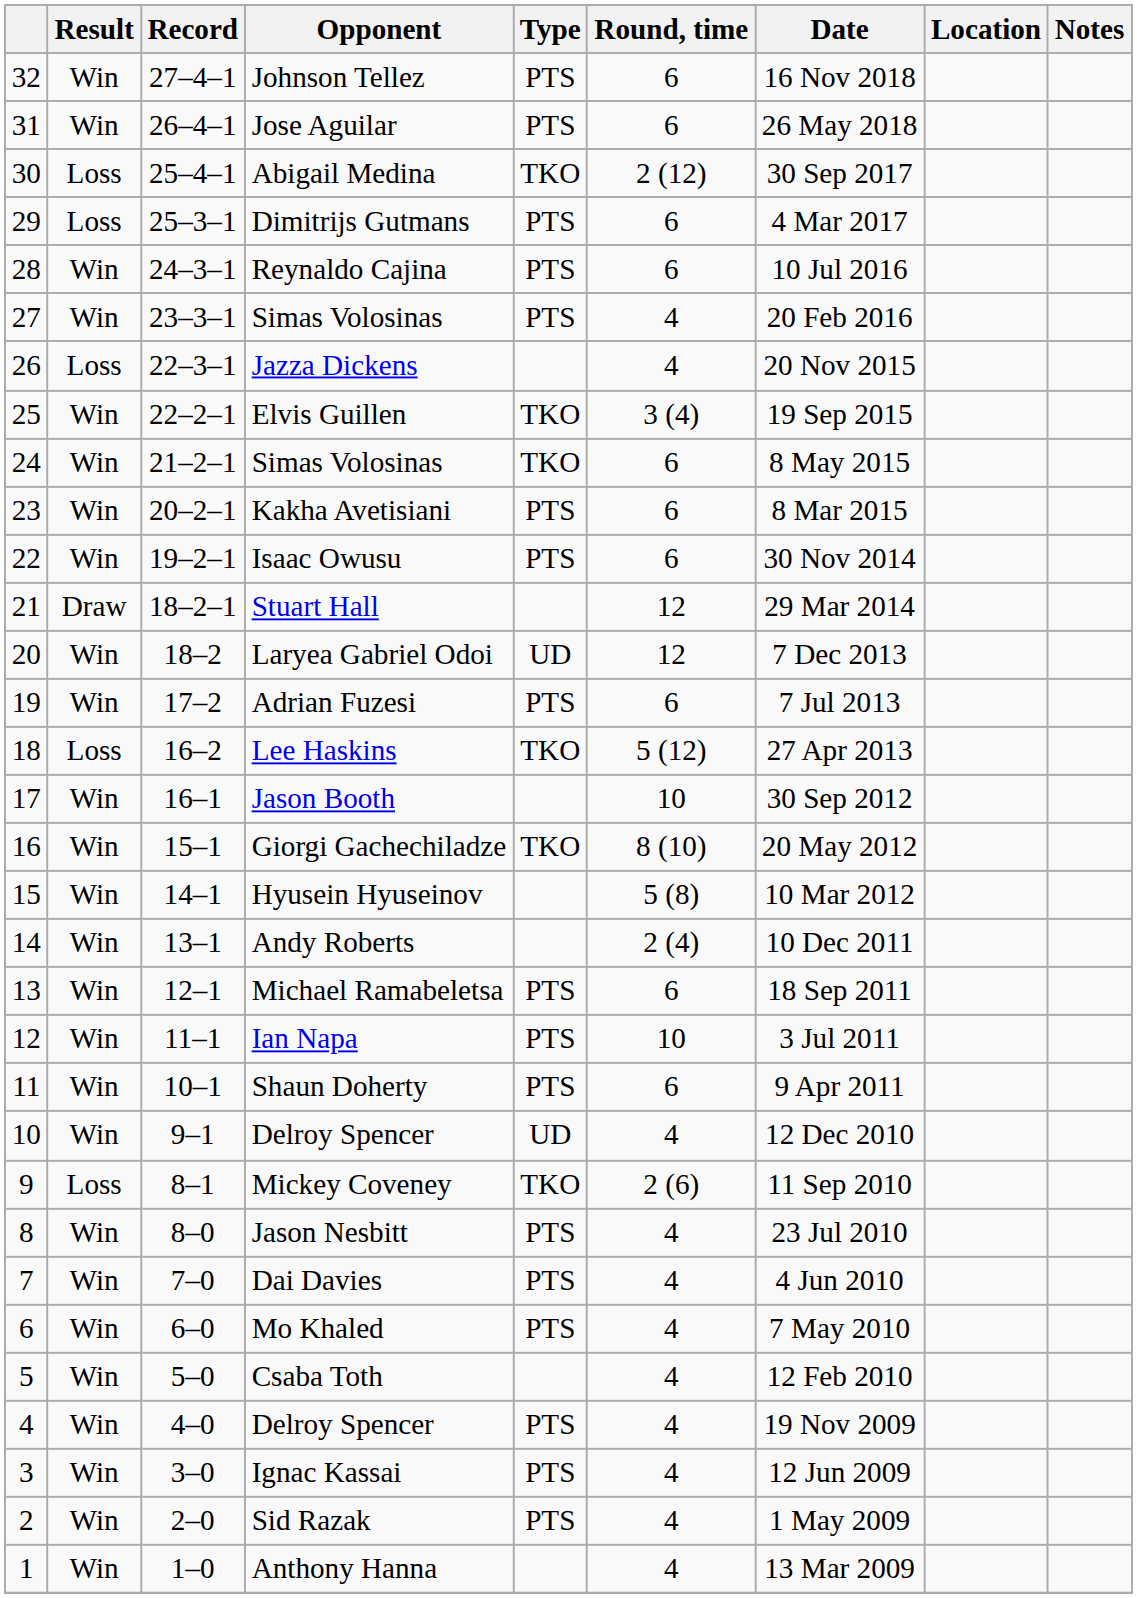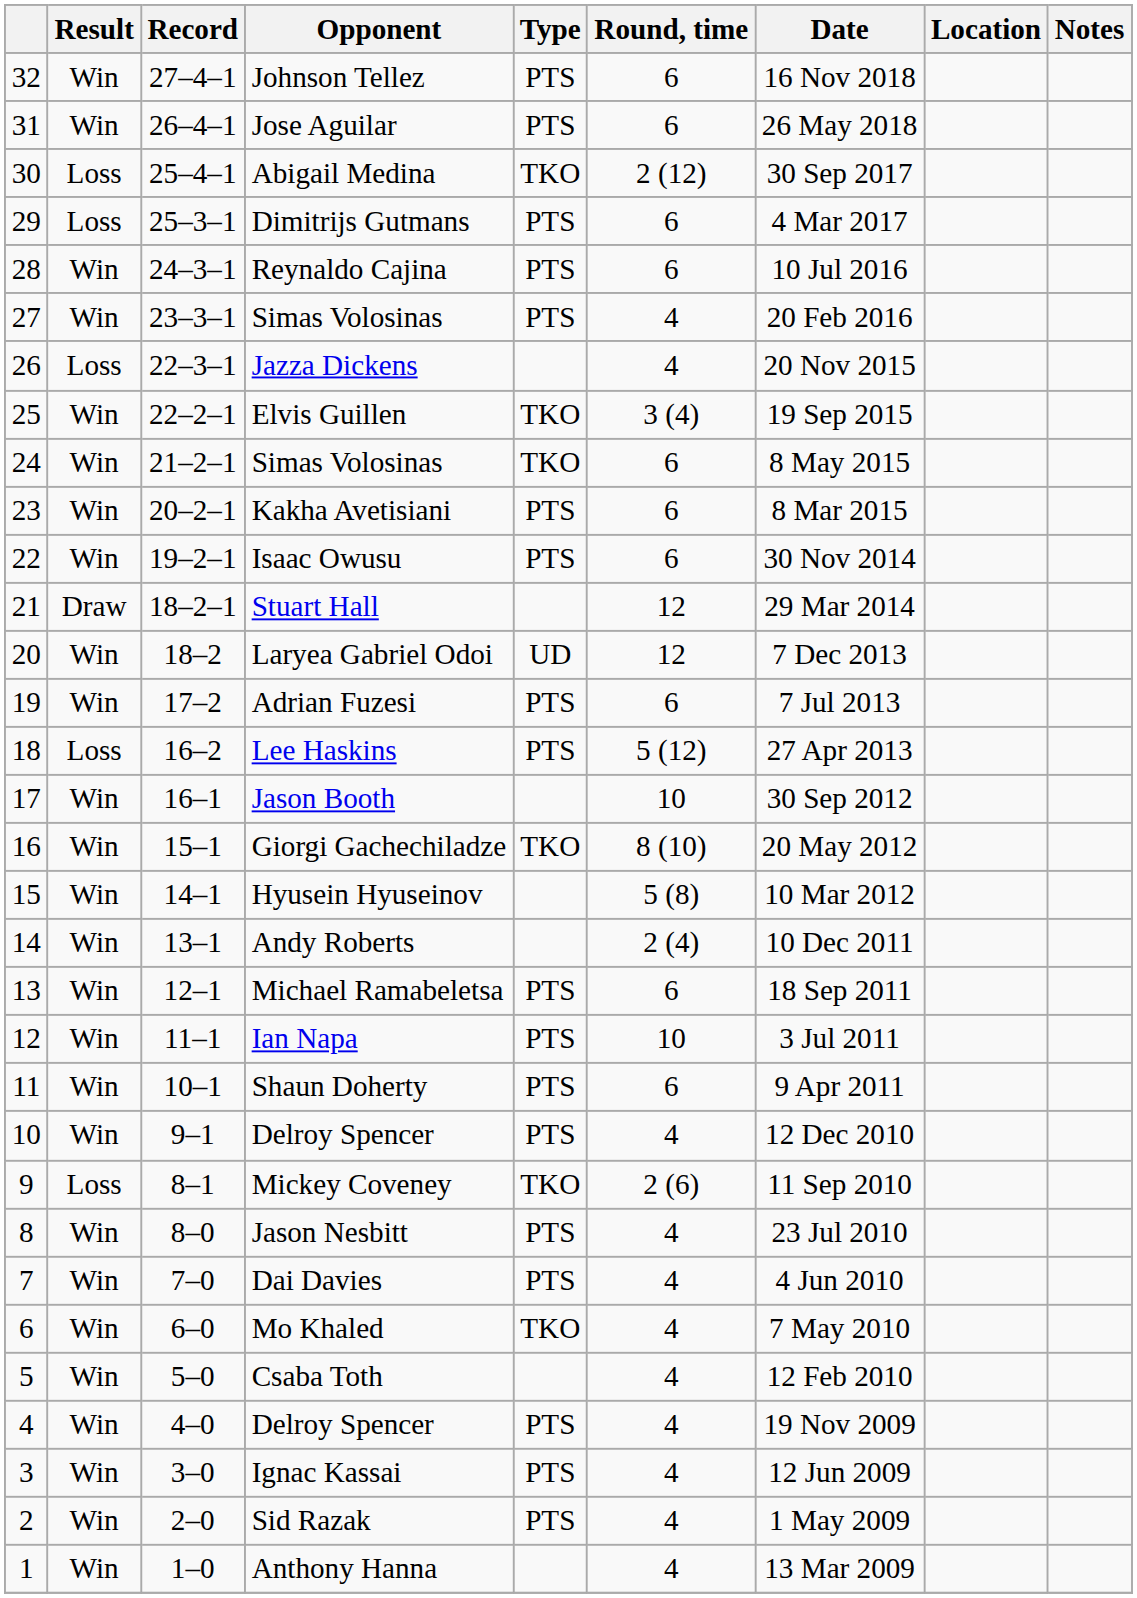 <table class="wikitable" style="text-align:center; font-size:95%">
 <tr>
 <th></th>
 <th>Result</th>
 <th>Record</th>
 <th>Opponent</th>
 <th>Type</th>
 <th>Round, time</th>
 <th>Date</th>
 <th>Location</th>
 <th>Notes</th>
 </tr>
 <tr>
 <td>32</td>
 <td>Win</td>
 <td>27–4–1</td>
 <td align=left> Johnson Tellez</td>
 <td>PTS</td>
 <td>6</td>
 <td>16 Nov 2018</td>
 <td align=left></td>
 <td></td>
 </tr>
 <tr>
 <td>31</td>
 <td>Win</td>
 <td>26–4–1</td>
 <td align=left> Jose Aguilar</td>
 <td>PTS</td>
 <td>6</td>
 <td>26 May 2018</td>
 <td align=left></td>
 <td></td>
 </tr>
 <tr>
 <td>30</td>
 <td>Loss</td>
 <td>25–4–1</td>
 <td align=left> Abigail Medina</td>
 <td>TKO</td>
 <td>2 (12)</td>
 <td>30 Sep 2017</td>
 <td align=left></td>
 <td align=left></td>
 </tr>
 <tr>
 <td>29</td>
 <td>Loss</td>
 <td>25–3–1</td>
 <td align=left> Dimitrijs Gutmans</td>
 <td>PTS</td>
 <td>6</td>
 <td>4 Mar 2017</td>
 <td align=left></td>
 <td></td>
 </tr>
 <tr>
 <td>28</td>
 <td>Win</td>
 <td>24–3–1</td>
 <td align=left> Reynaldo Cajina</td>
 <td>PTS</td>
 <td>6</td>
 <td>10 Jul 2016</td>
 <td align=left></td>
 <td></td>
 </tr>
 <tr>
 <td>27</td>
 <td>Win</td>
 <td>23–3–1</td>
 <td align=left> Simas Volosinas</td>
 <td>PTS</td>
 <td>4</td>
 <td>20 Feb 2016</td>
 <td align=left></td>
 <td></td>
 </tr>
 <tr>
 <td>26</td>
 <td>Loss</td>
 <td>22–3–1</td>
 <td align=left> <a href='#'>Jazza Dickens</a></td>
 <td></td>
 <td>4</td>
 <td>20 Nov 2015</td>
 <td align=left></td>
 <td align=left></td>
 </tr>
 <tr>
 <td>25</td>
 <td>Win</td>
 <td>22–2–1</td>
 <td align=left> Elvis Guillen</td>
 <td>TKO</td>
 <td>3 (4)</td>
 <td>19 Sep 2015</td>
 <td align=left></td>
 <td></td>
 </tr>
 <tr>
 <td>24</td>
 <td>Win</td>
 <td>21–2–1</td>
 <td align=left> Simas Volosinas</td>
 <td>TKO</td>
 <td>6</td>
 <td>8 May 2015</td>
 <td align=left></td>
 <td></td>
 </tr>
 <tr>
 <td>23</td>
 <td>Win</td>
 <td>20–2–1</td>
 <td align=left> Kakha Avetisiani</td>
 <td>PTS</td>
 <td>6</td>
 <td>8 Mar 2015</td>
 <td align=left></td>
 <td></td>
 </tr>
 <tr>
 <td>22</td>
 <td>Win</td>
 <td>19–2–1</td>
 <td align=left> Isaac Owusu</td>
 <td>PTS</td>
 <td>6</td>
 <td>30 Nov 2014</td>
 <td align=left></td>
 <td></td>
 </tr>
 <tr>
 <td>21</td>
 <td>Draw</td>
 <td>18–2–1</td>
 <td align=left> <a href='#'>Stuart Hall</a></td>
 <td></td>
 <td>12</td>
 <td>29 Mar 2014</td>
 <td align=left></td>
 <td align=left></td>
 </tr>
 <tr>
 <td>20</td>
 <td>Win</td>
 <td>18–2</td>
 <td align=left> Laryea Gabriel Odoi</td>
 <td>UD</td>
 <td>12</td>
 <td>7 Dec 2013</td>
 <td align=left></td>
 <td align=left></td>
 </tr>
 <tr>
 <td>19</td>
 <td>Win</td>
 <td>17–2</td>
 <td align=left> Adrian Fuzesi</td>
 <td>PTS</td>
 <td>6</td>
 <td>7 Jul 2013</td>
 <td align=left></td>
 <td></td>
 </tr>
 <tr>
 <td>18</td>
 <td>Loss</td>
 <td>16–2</td>
 <td align=left> <a href='#'>Lee Haskins</a></td>
-<td>TKO</td>
+<td>PTS</td>
 <td>5 (12)</td>
 <td>27 Apr 2013</td>
 <td align=left></td>
 <td align=left></td>
 </tr>
 <tr>
 <td>17</td>
 <td>Win</td>
 <td>16–1</td>
 <td align=left> <a href='#'>Jason Booth</a></td>
 <td></td>
 <td>10</td>
 <td>30 Sep 2012</td>
 <td align=left></td>
 <td align=left></td>
 </tr>
 <tr>
 <td>16</td>
 <td>Win</td>
 <td>15–1</td>
 <td align=left> Giorgi Gachechiladze</td>
 <td>TKO</td>
 <td>8 (10)</td>
 <td>20 May 2012</td>
 <td align=left></td>
 <td></td>
 </tr>
 <tr>
 <td>15</td>
 <td>Win</td>
 <td>14–1</td>
 <td align=left> Hyusein Hyuseinov</td>
 <td></td>
 <td>5 (8)</td>
 <td>10 Mar 2012</td>
 <td align=left></td>
 <td></td>
 </tr>
 <tr>
 <td>14</td>
 <td>Win</td>
 <td>13–1</td>
 <td align=left> Andy Roberts</td>
 <td></td>
 <td>2 (4)</td>
 <td>10 Dec 2011</td>
 <td align=left></td>
 <td></td>
 </tr>
 <tr>
 <td>13</td>
 <td>Win</td>
 <td>12–1</td>
 <td align=left> Michael Ramabeletsa</td>
 <td>PTS</td>
 <td>6</td>
 <td>18 Sep 2011</td>
 <td align=left></td>
 <td></td>
 </tr>
 <tr>
 <td>12</td>
 <td>Win</td>
 <td>11–1</td>
 <td align=left> <a href='#'>Ian Napa</a></td>
 <td>PTS</td>
 <td>10</td>
 <td>3 Jul 2011</td>
 <td align=left></td>
 <td></td>
 </tr>
 <tr>
 <td>11</td>
 <td>Win</td>
 <td>10–1</td>
 <td align=left> Shaun Doherty</td>
 <td>PTS</td>
 <td>6</td>
 <td>9 Apr 2011</td>
 <td align=left></td>
 <td></td>
 </tr>
 <tr>
 <td>10</td>
 <td>Win</td>
 <td>9–1</td>
 <td align=left> Delroy Spencer</td>
-<td>UD</td>
+<td>PTS</td>
 <td>4</td>
 <td>12 Dec 2010</td>
 <td align=left></td>
 <td></td>
 </tr>
 <tr>
 <td>9</td>
 <td>Loss</td>
 <td>8–1</td>
 <td align=left> Mickey Coveney</td>
 <td>TKO</td>
 <td>2 (6)</td>
 <td>11 Sep 2010</td>
 <td align=left></td>
 <td></td>
 </tr>
 <tr>
 <td>8</td>
 <td>Win</td>
 <td>8–0</td>
 <td align=left> Jason Nesbitt</td>
 <td>PTS</td>
 <td>4</td>
 <td>23 Jul 2010</td>
 <td align=left></td>
 <td></td>
 </tr>
 <tr>
 <td>7</td>
 <td>Win</td>
 <td>7–0</td>
 <td align=left> Dai Davies</td>
 <td>PTS</td>
 <td>4</td>
 <td>4 Jun 2010</td>
 <td align=left></td>
 <td></td>
 </tr>
 <tr>
 <td>6</td>
 <td>Win</td>
 <td>6–0</td>
 <td align=left> Mo Khaled</td>
-<td>PTS</td>
+<td>TKO</td>
 <td>4</td>
 <td>7 May 2010</td>
 <td align=left></td>
 <td></td>
 </tr>
 <tr>
 <td>5</td>
 <td>Win</td>
 <td>5–0</td>
 <td align=left> Csaba Toth</td>
 <td></td>
 <td>4</td>
 <td>12 Feb 2010</td>
 <td align=left></td>
 <td></td>
 </tr>
 <tr>
 <td>4</td>
 <td>Win</td>
 <td>4–0</td>
 <td align=left> Delroy Spencer</td>
 <td>PTS</td>
 <td>4</td>
 <td>19 Nov 2009</td>
 <td align=left></td>
 <td></td>
 </tr>
 <tr>
 <td>3</td>
 <td>Win</td>
 <td>3–0</td>
 <td align=left> Ignac Kassai</td>
 <td>PTS</td>
 <td>4</td>
 <td>12 Jun 2009</td>
 <td align=left></td>
 <td></td>
 </tr>
 <tr>
 <td>2</td>
 <td>Win</td>
 <td>2–0</td>
 <td align=left> Sid Razak</td>
 <td>PTS</td>
 <td>4</td>
 <td>1 May 2009</td>
 <td align=left></td>
 <td></td>
 </tr>
 <tr>
 <td>1</td>
 <td>Win</td>
 <td>1–0</td>
 <td align=left> Anthony Hanna</td>
 <td></td>
 <td>4</td>
 <td>13 Mar 2009</td>
 <td align=left></td>
 <td></td>
 </tr>
 <tr>
 </tr>
 </table>
